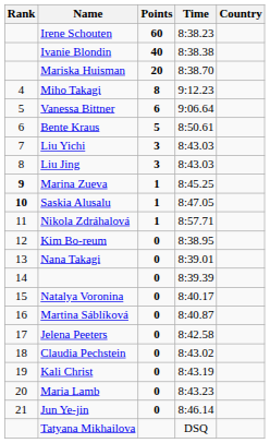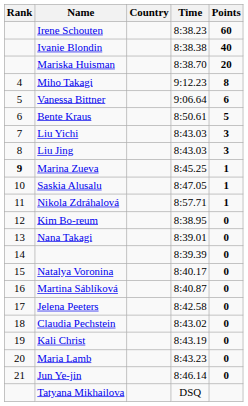 <table class="wikitable sortable" style="text-align:center">
 <tr>
 <th>Rank</th>
 <th>Name</th>
+<th>Country</th>
+<th>Time</th>
 <th>Points</th>
-<th>Time</th>
-<th>Country</th>
 </tr>
 <tr>
 <td></td>
 <td align=left><a href='#'>Irene Schouten</a></td>
+<td align=left></td>
+<td>8:38.23</td>
 <td><strong>60</strong></td>
-<td>8:38.23</td>
-<td align=left></td>
 </tr>
 <tr>
 <td></td>
 <td align=left><a href='#'>Ivanie Blondin</a></td>
+<td align=left></td>
+<td>8:38.38</td>
 <td><strong>40</strong></td>
-<td>8:38.38</td>
-<td align=left></td>
 </tr>
 <tr>
 <td></td>
 <td align=left><a href='#'>Mariska Huisman</a></td>
+<td align=left></td>
+<td>8:38.70</td>
 <td><strong>20</strong></td>
-<td>8:38.70</td>
-<td align=left></td>
 </tr>
 <tr>
 <td>4</td>
 <td align=left><a href='#'>Miho Takagi</a></td>
+<td align=left></td>
+<td>9:12.23</td>
 <td><strong>8</strong></td>
-<td>9:12.23</td>
-<td align=left></td>
 </tr>
 <tr>
 <td>5</td>
 <td align=left><a href='#'>Vanessa Bittner</a></td>
+<td align=left></td>
+<td>9:06.64</td>
 <td><strong>6</strong></td>
-<td>9:06.64</td>
-<td align=left></td>
 </tr>
 <tr>
 <td>6</td>
 <td align=left><a href='#'>Bente Kraus</a></td>
+<td align=left></td>
+<td>8:50.61</td>
 <td><strong>5</strong></td>
-<td>8:50.61</td>
-<td align=left></td>
 </tr>
 <tr>
 <td>7</td>
 <td align=left><a href='#'>Liu Yichi</a></td>
+<td align=left></td>
+<td>8:43.03</td>
 <td><strong>3</strong></td>
-<td>8:43.03</td>
-<td align=left></td>
 </tr>
 <tr>
 <td>8</td>
 <td align=left><a href='#'>Liu Jing</a></td>
+<td align=left></td>
+<td>8:43.03</td>
 <td><strong>3</strong></td>
-<td>8:43.03</td>
-<td align=left></td>
 </tr>
 <tr>
 <td><strong>9</strong></td>
 <td align=left><a href='#'>Marina Zueva</a></td>
+<td align=left></td>
+<td>8:45.25</td>
 <td><strong>1</strong></td>
-<td>8:45.25</td>
-<td align=left></td>
 </tr>
 <tr>
-<td><strong>10</strong></td>
+<td>10</td>
 <td align=left><a href='#'>Saskia Alusalu</a></td>
+<td align=left></td>
+<td>8:47.05</td>
 <td><strong>1</strong></td>
-<td>8:47.05</td>
-<td align=left></td>
 </tr>
 <tr>
 <td>11</td>
 <td align=left><a href='#'>Nikola Zdráhalová</a></td>
+<td align=left></td>
+<td>8:57.71</td>
 <td><strong>1</strong></td>
-<td>8:57.71</td>
-<td align=left></td>
 </tr>
 <tr>
 <td>12</td>
 <td align=left><a href='#'>Kim Bo-reum</a></td>
+<td align=left></td>
+<td>8:38.95</td>
 <td><strong>0</strong></td>
-<td>8:38.95</td>
-<td align=left></td>
 </tr>
 <tr>
 <td>13</td>
 <td align=left><a href='#'>Nana Takagi</a></td>
+<td align=left></td>
+<td>8:39.01</td>
 <td><strong>0</strong></td>
-<td>8:39.01</td>
-<td align=left></td>
 </tr>
 <tr>
 <td>14</td>
 <td align=left></td>
+<td align=left></td>
+<td>8:39.39</td>
 <td><strong>0</strong></td>
-<td>8:39.39</td>
-<td align=left></td>
 </tr>
 <tr>
 <td>15</td>
 <td align=left><a href='#'>Natalya Voronina</a></td>
+<td align=left></td>
+<td>8:40.17</td>
 <td><strong>0</strong></td>
-<td>8:40.17</td>
-<td align=left></td>
 </tr>
 <tr>
 <td>16</td>
 <td align=left><a href='#'>Martina Sáblíková</a></td>
+<td align=left></td>
+<td>8:40.87</td>
 <td><strong>0</strong></td>
-<td>8:40.87</td>
-<td align=left></td>
 </tr>
 <tr>
 <td>17</td>
 <td align=left><a href='#'>Jelena Peeters</a></td>
+<td align=left></td>
+<td>8:42.58</td>
 <td><strong>0</strong></td>
-<td>8:42.58</td>
-<td align=left></td>
 </tr>
 <tr>
 <td>18</td>
 <td align=left><a href='#'>Claudia Pechstein</a></td>
+<td align=left></td>
+<td>8:43.02</td>
 <td><strong>0</strong></td>
-<td>8:43.02</td>
-<td align=left></td>
 </tr>
 <tr>
 <td>19</td>
 <td align=left><a href='#'>Kali Christ</a></td>
+<td align=left></td>
+<td>8:43.19</td>
 <td><strong>0</strong></td>
-<td>8:43.19</td>
-<td align=left></td>
 </tr>
 <tr>
 <td>20</td>
 <td align=left><a href='#'>Maria Lamb</a></td>
+<td align=left></td>
+<td>8:43.23</td>
 <td><strong>0</strong></td>
-<td>8:43.23</td>
-<td align=left></td>
 </tr>
 <tr>
 <td>21</td>
 <td align=left><a href='#'>Jun Ye-jin</a></td>
+<td align=left></td>
+<td>8:46.14</td>
 <td><strong>0</strong></td>
-<td>8:46.14</td>
-<td align=left></td>
 </tr>
 <tr>
 <td></td>
 <td align=left><a href='#'>Tatyana Mikhailova</a></td>
+<td align=left></td>
+<td>DSQ</td>
 <td></td>
-<td>DSQ</td>
-<td align=left></td>
 </tr>
 </table>
